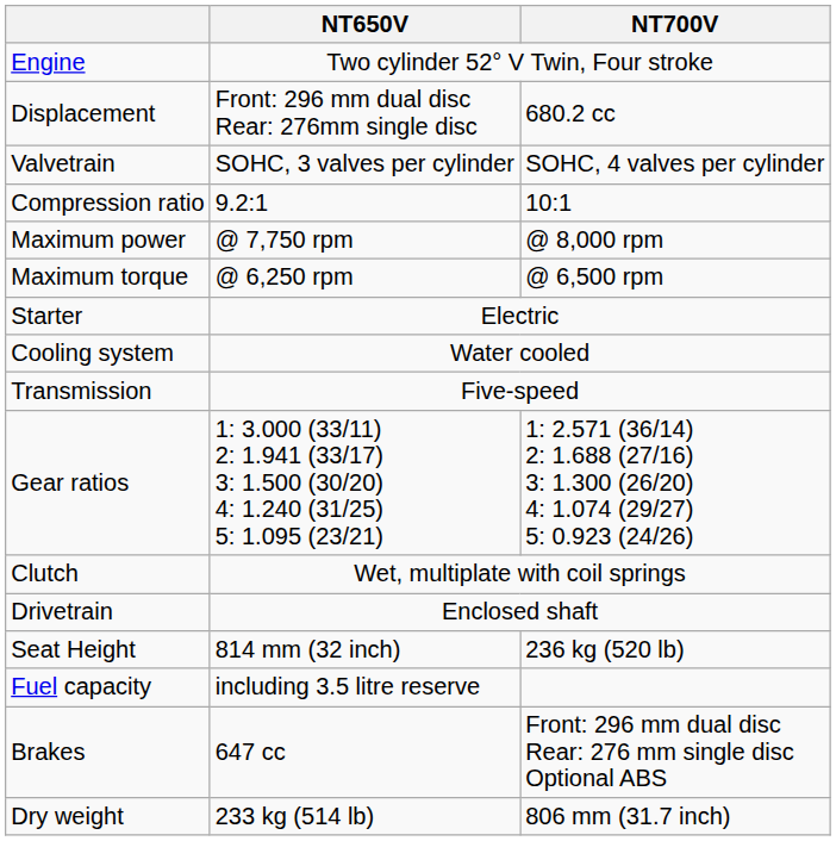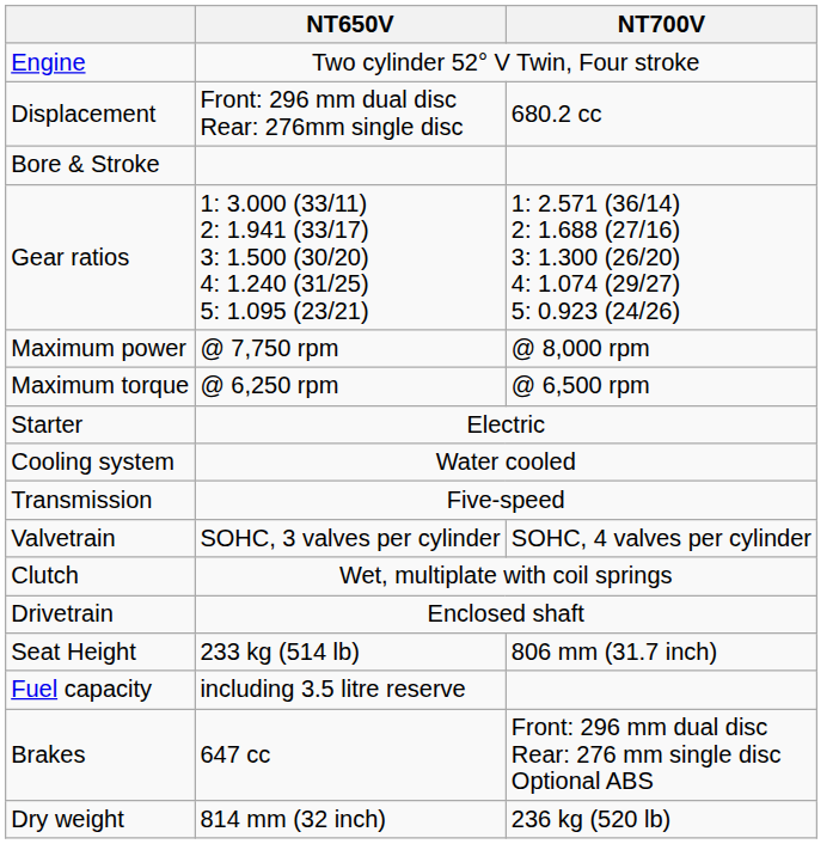 <table class="wikitable">
 <tr>
 <th></th>
 <th>NT650V</th>
 <th>NT700V</th>
 </tr>
 <tr>
 <td><a href='#'>Engine</a></td>
 <td colspan=2 align="center">Two cylinder 52° V Twin, Four stroke</td>
 </tr>
 <tr>
 <td>Displacement</td>
 <td>Front: 296 mm dual disc<br>Rear: 276mm single disc</td>
 <td>680.2 cc</td>
 </tr>
 <tr>
-<td>Valvetrain</td>
-<td>SOHC, 3 valves per cylinder</td>
-<td>SOHC, 4 valves per cylinder</td>
+<td>Bore & Stroke</td>
+<td></td>
+<td></td>
 </tr>
 <tr>
-<td>Compression ratio</td>
-<td>9.2:1</td>
-<td>10:1</td>
+<td>Gear ratios</td>
+<td>1: 3.000 (33/11)<br>2: 1.941 (33/17)<br>3: 1.500 (30/20)<br>4: 1.240 (31/25)<br>5: 1.095 (23/21)</td>
+<td>1: 2.571 (36/14)<br>2: 1.688 (27/16)<br>3: 1.300 (26/20)<br>4: 1.074 (29/27)<br>5: 0.923 (24/26)</td>
 </tr>
 <tr>
 <td>Maximum power</td>
 <td> @ 7,750 rpm</td>
 <td> @ 8,000 rpm</td>
 </tr>
 <tr>
 <td>Maximum torque</td>
 <td> @ 6,250 rpm</td>
 <td> @ 6,500 rpm</td>
 </tr>
 <tr>
 <td>Starter</td>
 <td colspan=2 align="center">Electric</td>
 </tr>
 <tr>
 <td>Cooling system</td>
 <td colspan=2 align="center">Water cooled</td>
 </tr>
 <tr>
 <td>Transmission</td>
 <td colspan=2 align="center">Five-speed</td>
 </tr>
 <tr>
-<td>Gear ratios</td>
-<td>1: 3.000 (33/11)<br>2: 1.941 (33/17)<br>3: 1.500 (30/20)<br>4: 1.240 (31/25)<br>5: 1.095 (23/21)</td>
-<td>1: 2.571 (36/14)<br>2: 1.688 (27/16)<br>3: 1.300 (26/20)<br>4: 1.074 (29/27)<br>5: 0.923 (24/26)</td>
+<td>Valvetrain</td>
+<td>SOHC, 3 valves per cylinder</td>
+<td>SOHC, 4 valves per cylinder</td>
 </tr>
 <tr>
 <td>Clutch</td>
 <td colspan=2 align="center">Wet, multiplate with coil springs</td>
 </tr>
 <tr>
 <td>Drivetrain</td>
 <td colspan=2 align="center">Enclosed shaft</td>
 </tr>
 <tr>
 <td>Seat Height</td>
-<td>814 mm (32 inch)</td>
-<td>236 kg (520 lb)</td>
+<td>233 kg (514 lb)</td>
+<td>806 mm (31.7 inch)</td>
 </tr>
 <tr>
 <td><a href='#'>Fuel</a> capacity</td>
 <td> including 3.5 litre reserve</td>
 <td></td>
 </tr>
 <tr>
 <td>Brakes</td>
 <td>647 cc</td>
 <td>Front: 296 mm dual disc<br>Rear: 276 mm single disc<br>Optional ABS</td>
 </tr>
 <tr>
 <td>Dry weight</td>
-<td>233 kg (514 lb)</td>
-<td>806 mm (31.7 inch)</td>
+<td>814 mm (32 inch)</td>
+<td>236 kg (520 lb)</td>
 </tr>
 </table>
